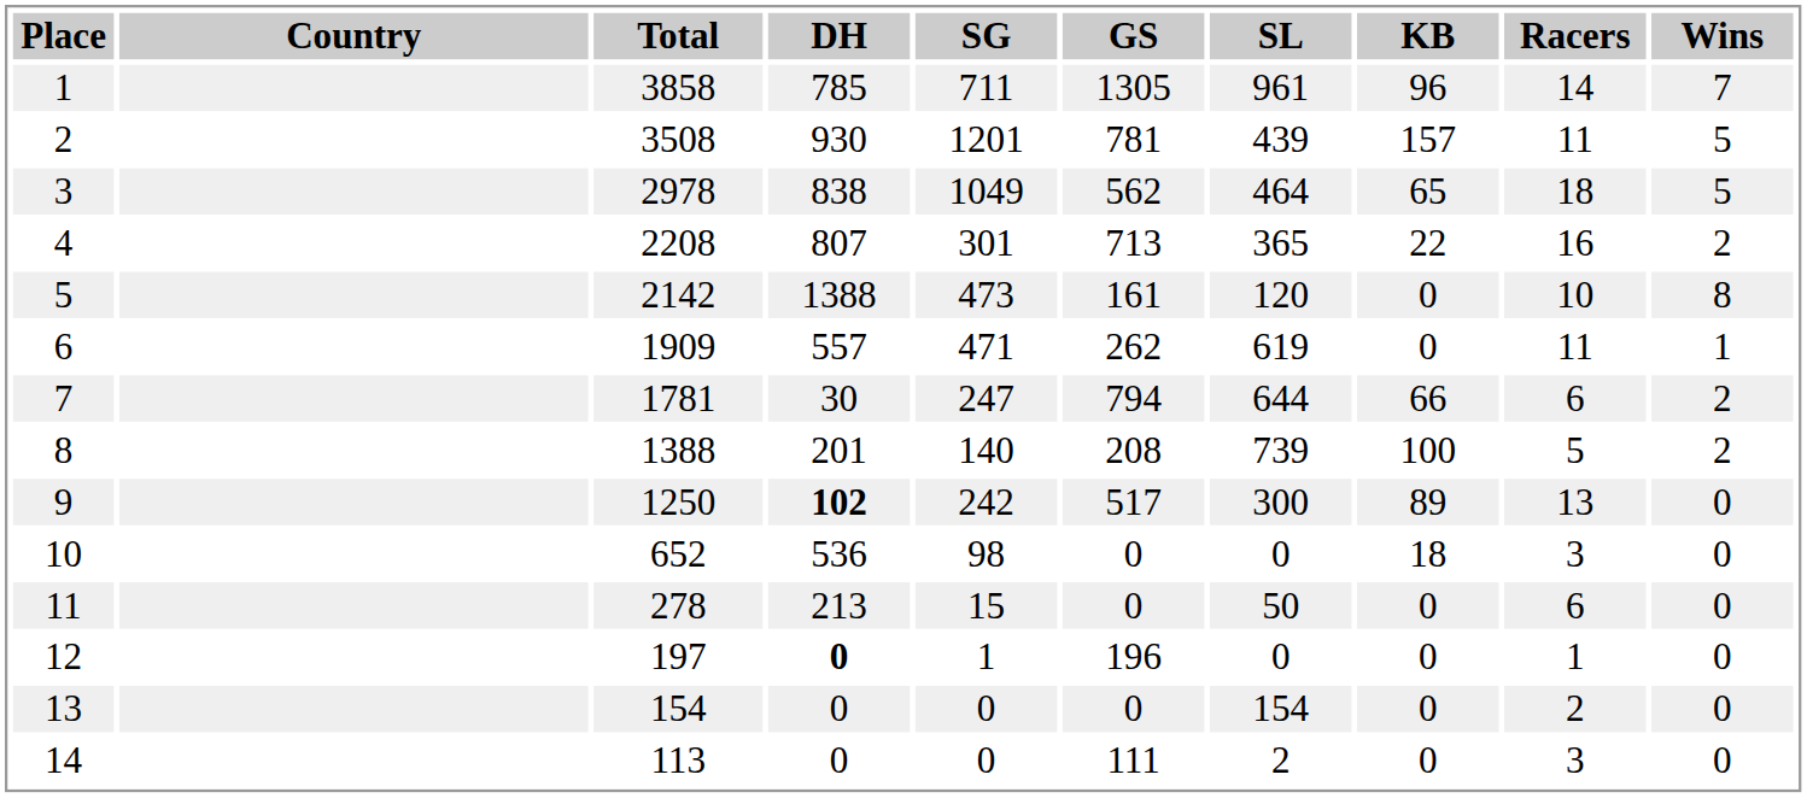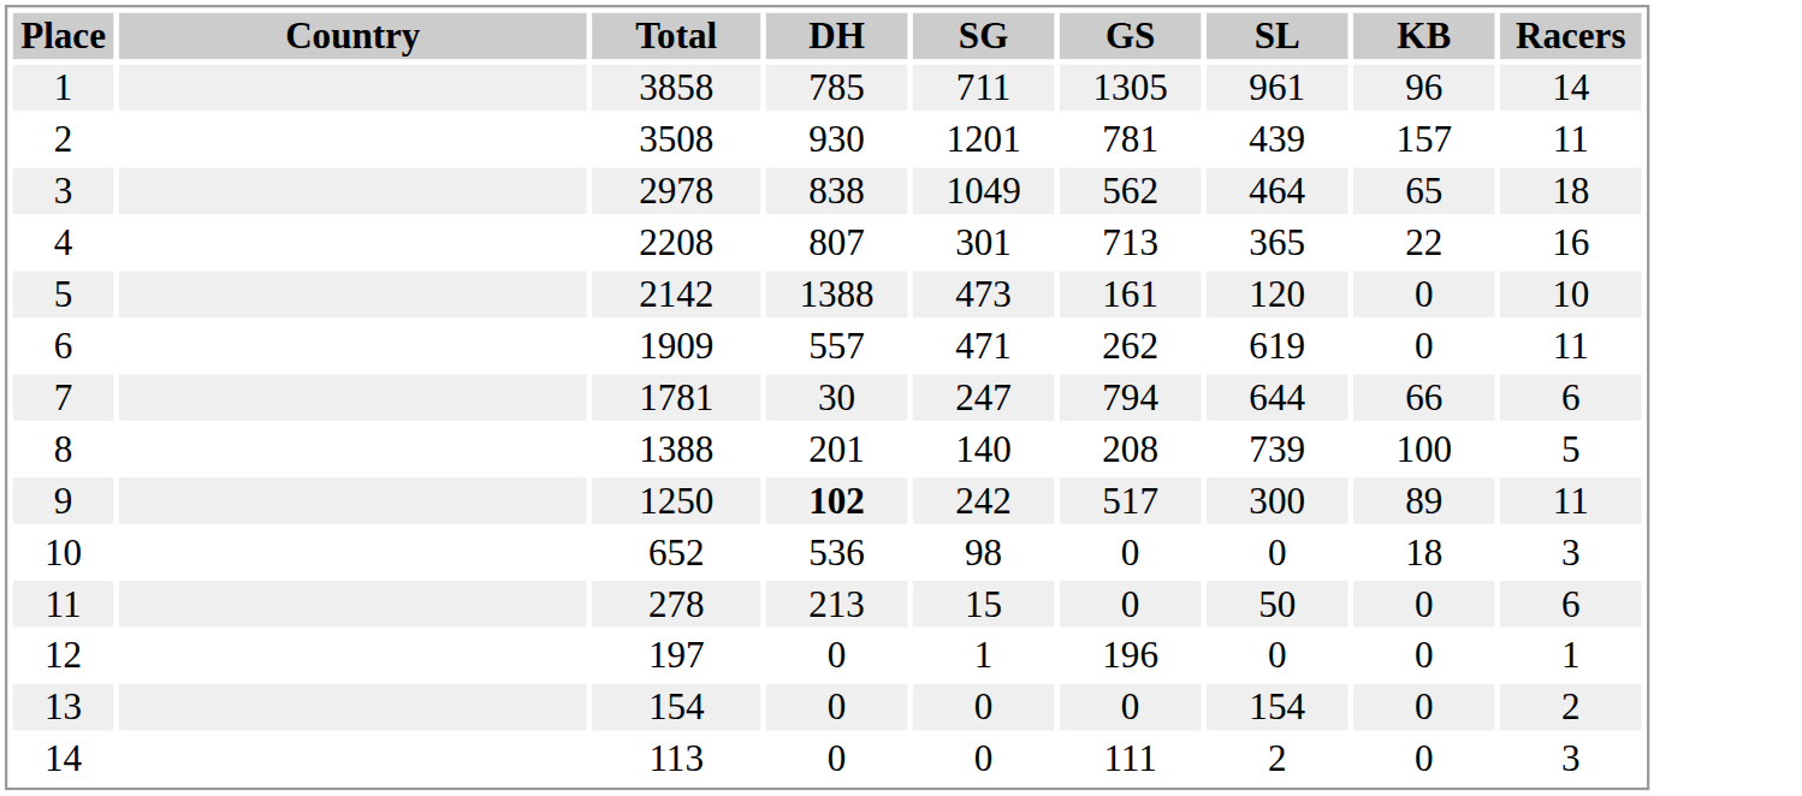 <table border="0" style="border: 1px solid #999; background-color:#FFFFFF; text-align:center; font-size:86%; line-height:15px;">
 <tr align="center" bgcolor="#CCCCCC">
 <th width=35>Place</th>
 <th width=170>Country</th>
 <th width=60>Total</th>
 <th width=50>DH</th>
 <th width=50>SG</th>
 <th width=50>GS</th>
 <th width=50>SL</th>
 <th width=50>KB</th>
 <th width=50>Racers</th>
-<th width=50>Wins</th>
 </tr>
 <tr bgcolor="#EFEFEF">
 <td>1</td>
 <td align="left"></td>
 <td>3858</td>
 <td>785</td>
 <td>711</td>
 <td>1305</td>
 <td>961</td>
 <td>96</td>
 <td>14</td>
-<td>7</td>
 </tr>
 <tr>
 <td>2</td>
 <td align="left"></td>
 <td>3508</td>
 <td>930</td>
 <td>1201</td>
 <td>781</td>
 <td>439</td>
 <td>157</td>
 <td>11</td>
-<td>5</td>
 </tr>
 <tr bgcolor="#EFEFEF">
 <td>3</td>
 <td align="left"></td>
 <td>2978</td>
 <td>838</td>
 <td>1049</td>
 <td>562</td>
 <td>464</td>
 <td>65</td>
 <td>18</td>
-<td>5</td>
 </tr>
 <tr>
 <td>4</td>
 <td align="left"></td>
 <td>2208</td>
 <td>807</td>
 <td>301</td>
 <td>713</td>
 <td>365</td>
 <td>22</td>
 <td>16</td>
-<td>2</td>
 </tr>
 <tr bgcolor="#EFEFEF">
 <td>5</td>
 <td align="left"></td>
 <td>2142</td>
 <td>1388</td>
 <td>473</td>
 <td>161</td>
 <td>120</td>
 <td>0</td>
 <td>10</td>
-<td>8</td>
 </tr>
 <tr>
 <td>6</td>
 <td align="left"></td>
 <td>1909</td>
 <td>557</td>
 <td>471</td>
 <td>262</td>
 <td>619</td>
 <td>0</td>
 <td>11</td>
-<td>1</td>
 </tr>
 <tr bgcolor="#EFEFEF">
 <td>7</td>
 <td align="left"></td>
 <td>1781</td>
 <td>30</td>
 <td>247</td>
 <td>794</td>
 <td>644</td>
 <td>66</td>
 <td>6</td>
-<td>2</td>
 </tr>
 <tr>
 <td>8</td>
 <td align="left"></td>
 <td>1388</td>
 <td>201</td>
 <td>140</td>
 <td>208</td>
 <td>739</td>
 <td>100</td>
 <td>5</td>
-<td>2</td>
 </tr>
 <tr bgcolor="#EFEFEF">
 <td>9</td>
 <td align="left"></td>
 <td>1250</td>
 <td><strong>102</strong></td>
 <td>242</td>
 <td>517</td>
 <td>300</td>
 <td>89</td>
-<td>13</td>
-<td>0</td>
+<td>11</td>
 </tr>
 <tr>
 <td>10</td>
 <td align="left"></td>
 <td>652</td>
 <td>536</td>
 <td>98</td>
 <td>0</td>
 <td>0</td>
 <td>18</td>
 <td>3</td>
-<td>0</td>
 </tr>
 <tr bgcolor="#EFEFEF">
 <td>11</td>
 <td align="left"></td>
 <td>278</td>
 <td>213</td>
 <td>15</td>
 <td>0</td>
 <td>50</td>
 <td>0</td>
 <td>6</td>
-<td>0</td>
 </tr>
 <tr>
 <td>12</td>
 <td align="left"></td>
 <td>197</td>
-<td><strong>0</strong></td>
+<td>0</td>
 <td>1</td>
 <td>196</td>
 <td>0</td>
 <td>0</td>
 <td>1</td>
-<td>0</td>
 </tr>
 <tr bgcolor="#EFEFEF">
 <td>13</td>
 <td align="left"></td>
 <td>154</td>
 <td>0</td>
 <td>0</td>
 <td>0</td>
 <td>154</td>
 <td>0</td>
 <td>2</td>
-<td>0</td>
 </tr>
 <tr>
 <td>14</td>
 <td align="left"></td>
 <td>113</td>
 <td>0</td>
 <td>0</td>
 <td>111</td>
 <td>2</td>
 <td>0</td>
 <td>3</td>
-<td>0</td>
 </tr>
 </table>
